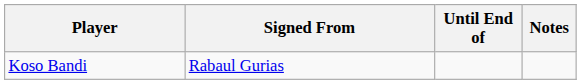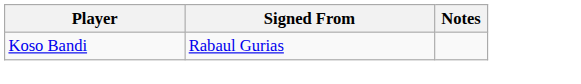 <table class="wikitable" style="font-size:90%">
 <tr style="background:#efefef;">
 <th style="width:150px;">Player</th>
 <th style="width:210px;">Signed From</th>
-<th style="width:70px;">Until End of</th>
 <th style="width:40px;">Notes</th>
 </tr>
 <tr>
 <td><a href='#'>Koso Bandi</a></td>
 <td><a href='#'>Rabaul Gurias</a></td>
 <td></td>
-<td></td>
 </tr>
 </table>
